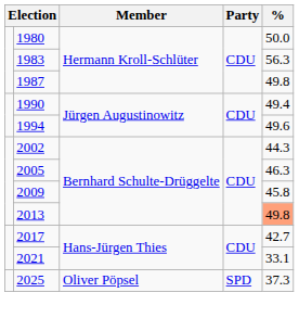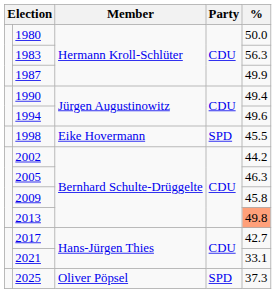 <table class=wikitable>
 <tr>
 <th colspan=2>Election</th>
 <th>Member</th>
 <th>Party</th>
 <th>%</th>
 </tr>
 <tr>
 <td rowspan=3 bgcolor=></td>
 <td><a href='#'>1980</a></td>
 <td rowspan=3><a href='#'>Hermann Kroll-Schlüter</a></td>
 <td rowspan=3><a href='#'>CDU</a></td>
 <td align=right>50.0</td>
 </tr>
 <tr>
 <td><a href='#'>1983</a></td>
 <td align=right>56.3</td>
 </tr>
 <tr>
 <td><a href='#'>1987</a></td>
-<td align=right>49.8</td>
+<td align=right>49.9</td>
 </tr>
 <tr>
 <td rowspan=2 bgcolor=></td>
 <td><a href='#'>1990</a></td>
 <td rowspan=2><a href='#'>Jürgen Augustinowitz</a></td>
 <td rowspan=2><a href='#'>CDU</a></td>
 <td align=right>49.4</td>
 </tr>
 <tr>
 <td><a href='#'>1994</a></td>
 <td align=right>49.6</td>
 </tr>
 <tr>
+<td bgcolor=></td>
+<td><a href='#'>1998</a></td>
+<td><a href='#'>Eike Hovermann</a></td>
+<td><a href='#'>SPD</a></td>
+<td align=right>45.5</td>
+</tr>
+<tr>
 <td rowspan=4 bgcolor=></td>
 <td><a href='#'>2002</a></td>
 <td rowspan=4><a href='#'>Bernhard Schulte-Drüggelte</a></td>
 <td rowspan=4><a href='#'>CDU</a></td>
-<td align=right>44.3</td>
+<td align=right>44.2</td>
 </tr>
 <tr>
 <td><a href='#'>2005</a></td>
 <td align=right>46.3</td>
 </tr>
 <tr>
 <td><a href='#'>2009</a></td>
 <td align=right>45.8</td>
 </tr>
 <tr>
 <td><a href='#'>2013</a></td>
 <td align=right style="background: lightsalmon;">49.8</td>
 </tr>
 <tr>
 <td rowspan=2 bgcolor=></td>
 <td><a href='#'>2017</a></td>
 <td rowspan=2><a href='#'>Hans-Jürgen Thies</a></td>
 <td rowspan=2><a href='#'>CDU</a></td>
 <td align=right>42.7</td>
 </tr>
 <tr>
 <td><a href='#'>2021</a></td>
 <td align=right>33.1</td>
 </tr>
 <tr>
 <td bgcolor=></td>
 <td><a href='#'>2025</a></td>
 <td><a href='#'>Oliver Pöpsel</a></td>
 <td><a href='#'>SPD</a></td>
 <td align=right>37.3</td>
 </tr>
 </table>
